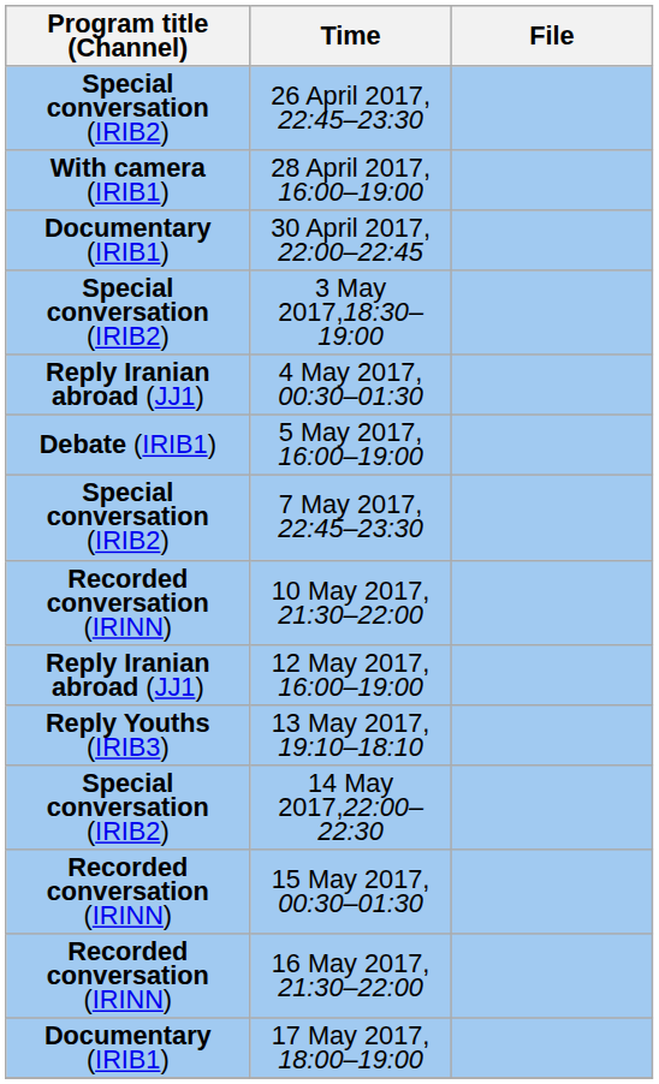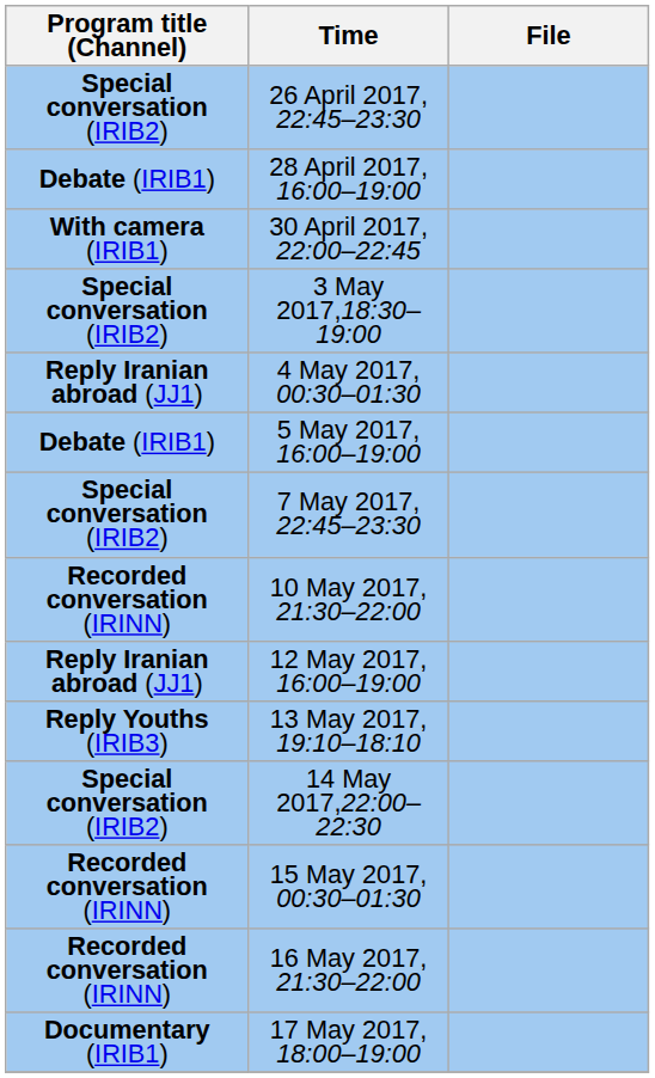 <table class="wikitable" style="text-align:center;font-size:95%;line-height:14px;">
 <tr style="background:lightgrey;">
 <th style="width:135px;">Program title (Channel)</th>
 <th style="width:110px;">Time</th>
 <th style="width:110px;">File</th>
 </tr>
 <tr>
 <td style="background-color:#A1CAF1;"><strong>Special conversation</strong> (<a href='#'>IRIB2</a>)</td>
 <td style="background-color:#A1CAF1;">26 April 2017, <em>22:45–23:30</em></td>
 <td style="background-color:#A1CAF1;"></td>
 </tr>
 <tr>
-<td style="background-color:#A1CAF1;"><strong>With camera</strong> (<a href='#'>IRIB1</a>)</td>
+<td style="background-color:#A1CAF1;"><strong>Debate</strong> (<a href='#'>IRIB1</a>)</td>
 <td style="background-color:#A1CAF1;">28 April 2017, <em>16:00–19:00</em></td>
 <td style="background-color:#A1CAF1;"> </td>
 </tr>
 <tr>
-<td style="background-color:#A1CAF1;"><strong>Documentary</strong> (<a href='#'>IRIB1</a>)</td>
+<td style="background-color:#A1CAF1;"><strong>With camera</strong> (<a href='#'>IRIB1</a>)</td>
 <td style="background-color:#A1CAF1;">30 April 2017, <em>22:00–22:45</em></td>
 <td style="background-color:#A1CAF1;"></td>
 </tr>
 <tr>
 <td style="background-color:#A1CAF1;"><strong>Special conversation</strong> (<a href='#'>IRIB2</a>)</td>
 <td style="background-color:#A1CAF1;">3 May 2017,<em>18:30–19:00</em></td>
 <td style="background-color:#A1CAF1;"></td>
 </tr>
 <tr>
 <td style="background-color:#A1CAF1;"><strong>Reply Iranian abroad</strong> (<a href='#'>JJ1</a>)</td>
 <td style="background-color:#A1CAF1;">4 May 2017, <em>00:30–01:30</em></td>
 <td style="background-color:#A1CAF1;"></td>
 </tr>
 <tr>
 <td style="background-color:#A1CAF1;"><strong>Debate</strong> (<a href='#'>IRIB1</a>)</td>
 <td style="background-color:#A1CAF1;">5 May 2017, <em>16:00–19:00</em></td>
 <td style="background-color:#A1CAF1;"></td>
 </tr>
 <tr>
 <td style="background-color:#A1CAF1;"><strong>Special conversation</strong> (<a href='#'>IRIB2</a>)</td>
 <td style="background-color:#A1CAF1;">7 May 2017, <em>22:45–23:30</em></td>
 <td style="background-color:#A1CAF1;"></td>
 </tr>
 <tr>
 <td style="background-color:#A1CAF1;"><strong>Recorded conversation</strong> (<a href='#'>IRINN</a>)</td>
 <td style="background-color:#A1CAF1;">10 May 2017, <em>21:30–22:00</em></td>
 <td style="background-color:#A1CAF1;"></td>
 </tr>
 <tr>
 <td style="background-color:#A1CAF1;"><strong>Reply Iranian abroad</strong> (<a href='#'>JJ1</a>)</td>
 <td style="background-color:#A1CAF1;">12 May 2017, <em>16:00–19:00</em></td>
 <td style="background-color:#A1CAF1;"></td>
 </tr>
 <tr>
 <td style="background-color:#A1CAF1;"><strong>Reply Youths</strong> (<a href='#'>IRIB3</a>)</td>
 <td style="background-color:#A1CAF1;">13 May 2017, <em>19:10–18:10</em></td>
 <td style="background-color:#A1CAF1;"></td>
 </tr>
 <tr>
 <td style="background-color:#A1CAF1;"><strong>Special conversation</strong> (<a href='#'>IRIB2</a>)</td>
 <td style="background-color:#A1CAF1;">14 May 2017,<em>22:00–22:30</em></td>
 <td style="background-color:#A1CAF1;"></td>
 </tr>
 <tr>
 <td style="background-color:#A1CAF1;"><strong>Recorded conversation</strong> (<a href='#'>IRINN</a>)</td>
 <td style="background-color:#A1CAF1;">15 May 2017, <em>00:30–01:30</em></td>
 <td style="background-color:#A1CAF1;"></td>
 </tr>
 <tr>
 <td style="background-color:#A1CAF1;"><strong>Recorded conversation</strong> (<a href='#'>IRINN</a>)</td>
 <td style="background-color:#A1CAF1;">16 May 2017, <em>21:30–22:00</em></td>
 <td style="background-color:#A1CAF1;"></td>
 </tr>
 <tr>
 <td style="background-color:#A1CAF1;"><strong>Documentary</strong> (<a href='#'>IRIB1</a>)</td>
 <td style="background-color:#A1CAF1;">17 May 2017, <em>18:00–19:00</em></td>
 <td style="background-color:#A1CAF1;"></td>
 </tr>
 <tr>
 </tr>
 </table>
